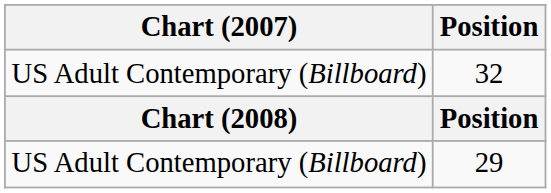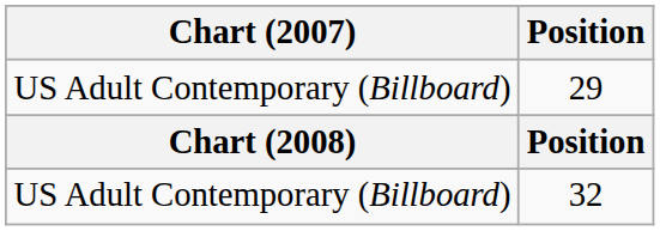 <table class="wikitable">
 <tr>
 <th>Chart (2007)</th>
 <th>Position</th>
 </tr>
 <tr>
 <td>US Adult Contemporary (<em>Billboard</em>)</td>
-<td style="text-align:center;">32</td>
+<td style="text-align:center;">29</td>
 </tr>
 <tr>
 <th>Chart (2008)</th>
 <th>Position</th>
 </tr>
 <tr>
 <td>US Adult Contemporary (<em>Billboard</em>)</td>
-<td style="text-align:center;">29</td>
+<td style="text-align:center;">32</td>
 </tr>
 </table>
